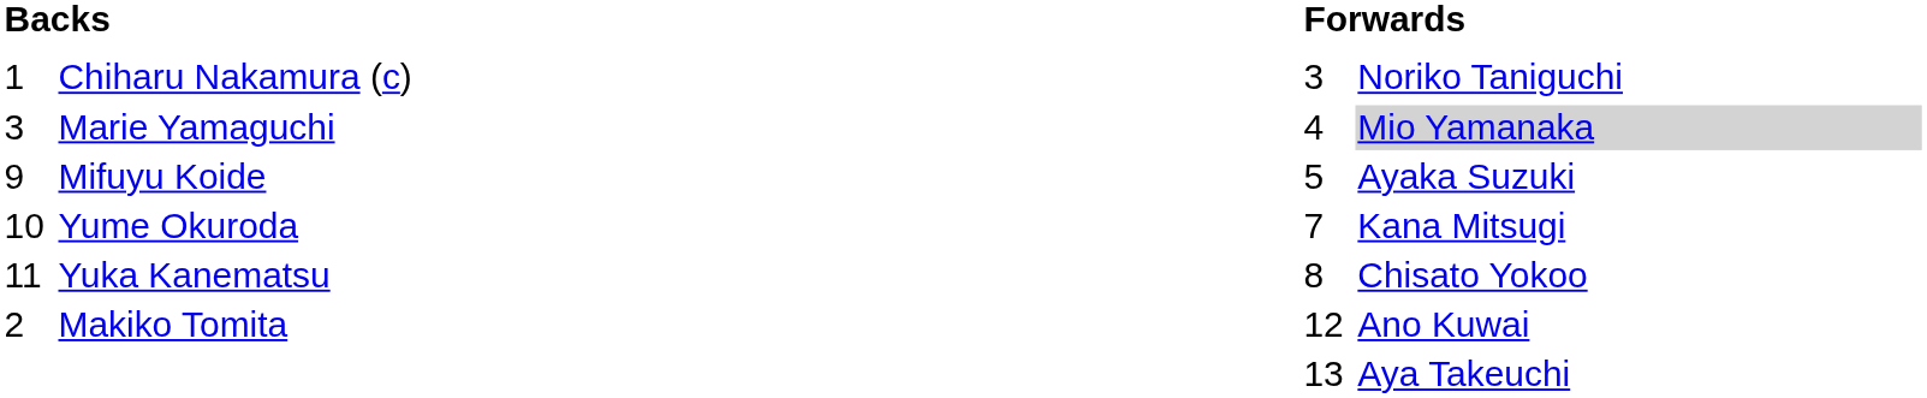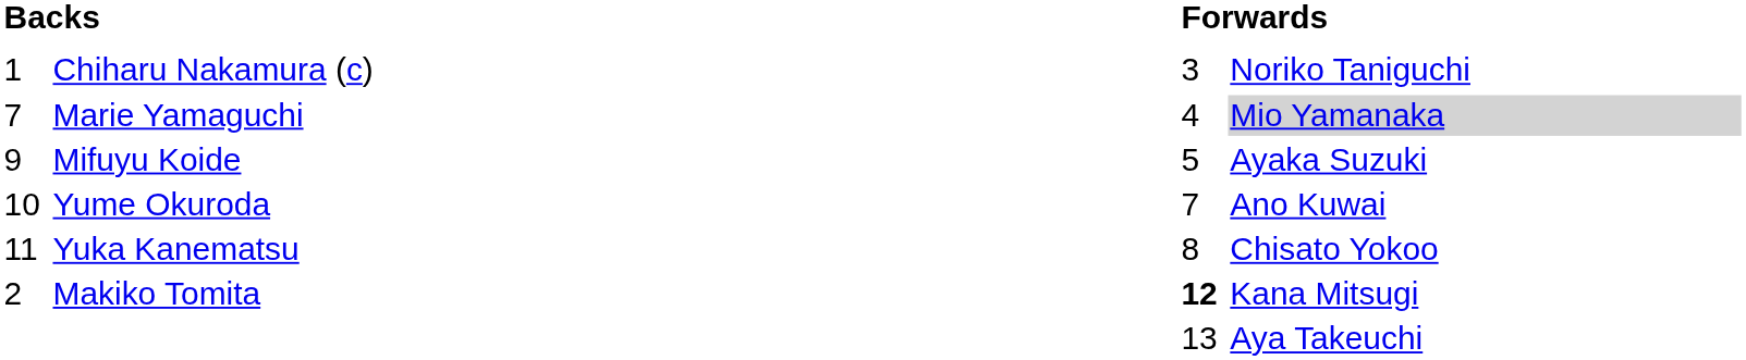 <table style="text-align:left">
 <tr>
 <th colspan=2>Backs</th>
 <th colspan=2>Forwards</th>
 </tr>
 <tr>
 <th style="width:20px;"></th>
 <th style="width:550px;"></th>
 <th style="width:20px;"></th>
 <th style="width:250px;"></th>
 </tr>
 <tr>
 <td align=centre>1</td>
 <td><a href='#'>Chiharu Nakamura</a> (<a href='#'>c</a>)</td>
 <td align=centre>3</td>
 <td><a href='#'>Noriko Taniguchi</a></td>
 </tr>
 <tr>
-<td align=centre>3</td>
+<td align=centre>7</td>
 <td><a href='#'>Marie Yamaguchi</a></td>
 <td align=centre>4</td>
 <td style="background: lightgrey;"><a href='#'>Mio Yamanaka</a></td>
 </tr>
 <tr>
 <td align=centre>9</td>
 <td><a href='#'>Mifuyu Koide</a></td>
 <td align=centre>5</td>
 <td><a href='#'>Ayaka Suzuki</a></td>
 </tr>
 <tr>
 <td align=centre>10</td>
 <td><a href='#'>Yume Okuroda</a></td>
 <td align=centre>7</td>
-<td><a href='#'>Kana Mitsugi</a></td>
+<td><a href='#'>Ano Kuwai</a></td>
 </tr>
 <tr>
 <td align=centre>11</td>
 <td><a href='#'>Yuka Kanematsu</a></td>
 <td align=centre>8</td>
 <td><a href='#'>Chisato Yokoo</a></td>
 </tr>
 <tr>
 <td align=centre>2</td>
 <td><a href='#'>Makiko Tomita</a></td>
-<td align=centre>12</td>
-<td><a href='#'>Ano Kuwai</a></td>
+<td align=centre><strong>12</strong></td>
+<td><a href='#'>Kana Mitsugi</a></td>
 </tr>
 <tr>
 <td align=centre></td>
 <td></td>
 <td align=centre>13</td>
 <td><a href='#'>Aya Takeuchi</a></td>
 </tr>
 </table>
